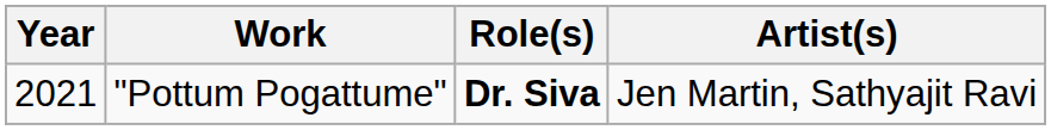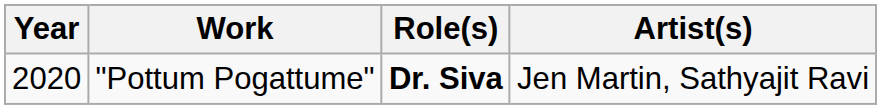 <table class="wikitable sortable">
 <tr>
 <th scope="col">Year</th>
 <th scope="col">Work</th>
 <th scope="col">Role(s)</th>
 <th scope="col">Artist(s)</th>
 </tr>
 <tr>
-<td>2021</td>
+<td>2020</td>
 <td>"Pottum Pogattume"</td>
 <td><strong>Dr. Siva</strong></td>
 <td>Jen Martin, Sathyajit Ravi</td>
 </tr>
 </table>
